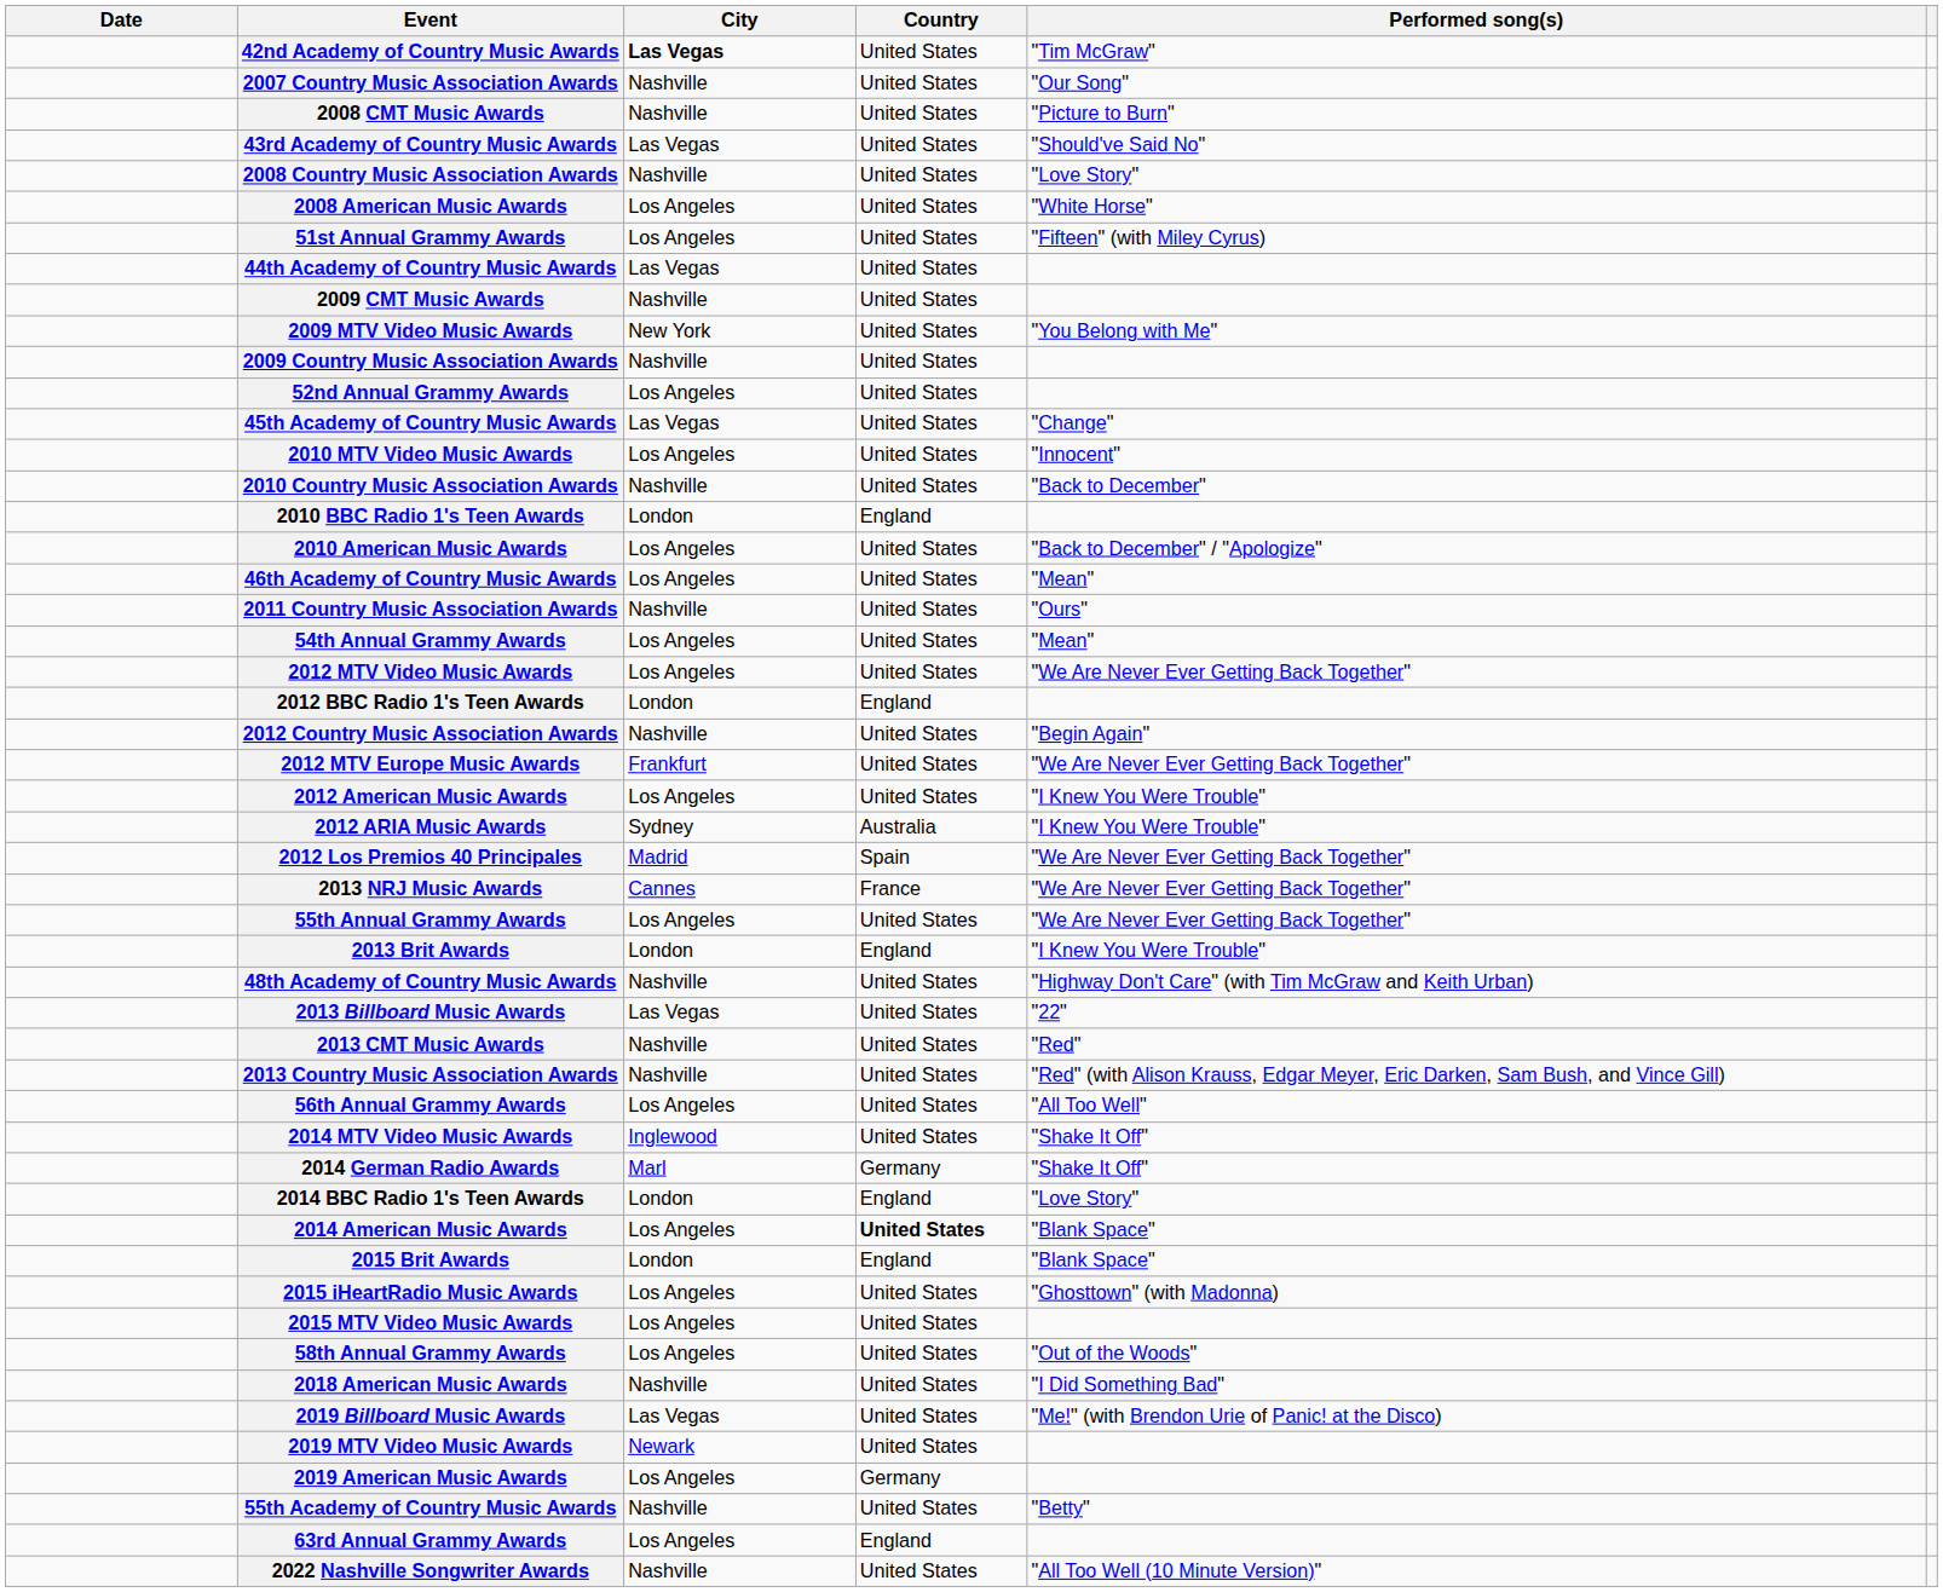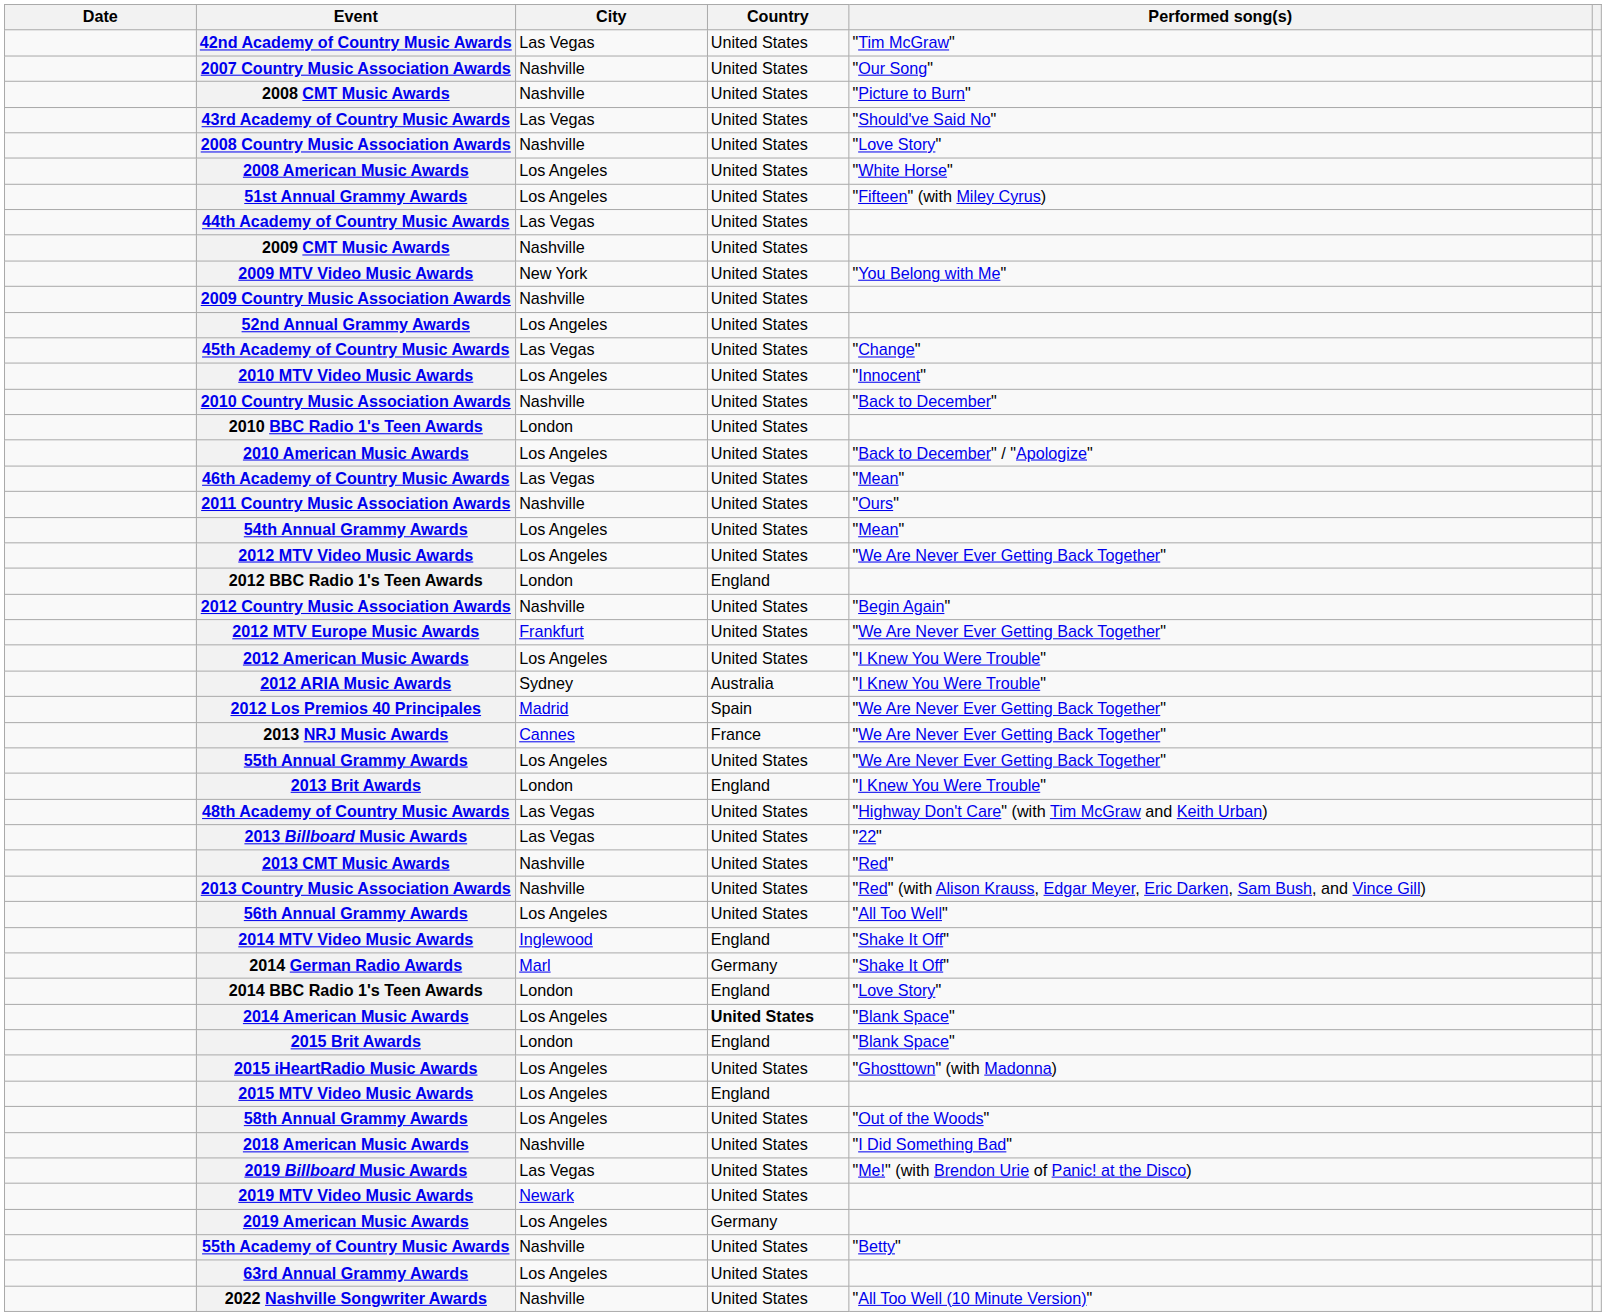 <table class="wikitable sortable plainrowheaders">
 <tr>
 <th scope="col" style="width:12%;">Date</th>
 <th scope="col" style="width:20%;">Event</th>
 <th scope="col" style="width:12%;">City</th>
 <th scope="col">Country</th>
 <th scope="col">Performed song(s)</th>
 <th scope="col" class="unsortable"></th>
 </tr>
 <tr>
 <td></td>
 <th scope="row"><a href='#'>42nd Academy of Country Music Awards</a></th>
-<td><strong>Las Vegas</strong></td>
+<td>Las Vegas</td>
 <td>United States</td>
 <td>"<a href='#'>Tim McGraw</a>"</td>
 <td style="text-align:center;"></td>
 </tr>
 <tr>
 <td></td>
 <th scope="row"><a href='#'>2007 Country Music Association Awards</a></th>
 <td>Nashville</td>
 <td>United States</td>
 <td>"<a href='#'>Our Song</a>"</td>
 <td style="text-align:center;"></td>
 </tr>
 <tr>
 <td></td>
 <th scope="row">2008 <a href='#'>CMT Music Awards</a></th>
 <td>Nashville</td>
 <td>United States</td>
 <td>"<a href='#'>Picture to Burn</a>"</td>
 <td style="text-align:center;"></td>
 </tr>
 <tr>
 <td></td>
 <th scope="row"><a href='#'>43rd Academy of Country Music Awards</a></th>
 <td>Las Vegas</td>
 <td>United States</td>
 <td>"<a href='#'>Should've Said No</a>"</td>
 <td style="text-align:center;"></td>
 </tr>
 <tr>
 <td></td>
 <th scope="row"><a href='#'>2008 Country Music Association Awards</a></th>
 <td>Nashville</td>
 <td>United States</td>
 <td>"<a href='#'>Love Story</a>"</td>
 <td style="text-align:center;"></td>
 </tr>
 <tr>
 <td></td>
 <th scope="row"><a href='#'>2008 American Music Awards</a></th>
 <td>Los Angeles</td>
 <td>United States</td>
 <td>"<a href='#'>White Horse</a>"</td>
 <td style="text-align:center;"></td>
 </tr>
 <tr>
 <td></td>
 <th scope="row"><a href='#'>51st Annual Grammy Awards</a></th>
 <td>Los Angeles</td>
 <td>United States</td>
 <td>"<a href='#'>Fifteen</a>" (with <a href='#'>Miley Cyrus</a>)</td>
 <td style="text-align:center;"></td>
 </tr>
 <tr>
 <td></td>
 <th scope="row"><a href='#'>44th Academy of Country Music Awards</a></th>
 <td>Las Vegas</td>
 <td>United States</td>
 <td></td>
 <td style="text-align:center;"></td>
 </tr>
 <tr>
 <td></td>
 <th scope="row">2009 <a href='#'>CMT Music Awards</a></th>
 <td>Nashville</td>
 <td>United States</td>
 <td></td>
 <td style="text-align:center;"></td>
 </tr>
 <tr>
 <td></td>
 <th scope="row"><a href='#'>2009 MTV Video Music Awards</a></th>
 <td>New York</td>
 <td>United States</td>
 <td>"<a href='#'>You Belong with Me</a>"</td>
 <td style="text-align:center;"></td>
 </tr>
 <tr>
 <td></td>
 <th scope="row"><a href='#'>2009 Country Music Association Awards</a></th>
 <td>Nashville</td>
 <td>United States</td>
 <td></td>
 <td style="text-align:center;"></td>
 </tr>
 <tr>
 <td></td>
 <th scope="row"><a href='#'>52nd Annual Grammy Awards</a></th>
 <td>Los Angeles</td>
 <td>United States</td>
 <td></td>
 <td style="text-align:center;"></td>
 </tr>
 <tr>
 <td></td>
 <th scope="row"><a href='#'>45th Academy of Country Music Awards</a></th>
 <td>Las Vegas</td>
 <td>United States</td>
 <td>"<a href='#'>Change</a>"</td>
 <td style="text-align:center;"></td>
 </tr>
 <tr>
 <td></td>
 <th scope="row"><a href='#'>2010 MTV Video Music Awards</a></th>
 <td>Los Angeles</td>
 <td>United States</td>
 <td>"<a href='#'>Innocent</a>"</td>
 <td style="text-align:center;"></td>
 </tr>
 <tr>
 <td></td>
 <th scope="row"><a href='#'>2010 Country Music Association Awards</a></th>
 <td>Nashville</td>
 <td>United States</td>
 <td>"<a href='#'>Back to December</a>"</td>
 <td style="text-align:center;"></td>
 </tr>
 <tr>
 <td></td>
 <th scope="row">2010 <a href='#'>BBC Radio 1's Teen Awards</a></th>
 <td>London</td>
-<td>England</td>
+<td>United States</td>
 <td></td>
 <td style="text-align:center;"></td>
 </tr>
 <tr>
 <td></td>
 <th scope="row"><a href='#'>2010 American Music Awards</a></th>
 <td>Los Angeles</td>
 <td>United States</td>
 <td>"<a href='#'>Back to December</a>" / "<a href='#'>Apologize</a>"</td>
 <td style="text-align:center;"></td>
 </tr>
 <tr>
 <td></td>
 <th scope="row"><a href='#'>46th Academy of Country Music Awards</a></th>
-<td>Los Angeles</td>
+<td>Las Vegas</td>
 <td>United States</td>
 <td>"<a href='#'>Mean</a>"</td>
 <td style="text-align:center;"></td>
 </tr>
 <tr>
 <td></td>
 <th scope="row"><a href='#'>2011 Country Music Association Awards</a></th>
 <td>Nashville</td>
 <td>United States</td>
 <td>"<a href='#'>Ours</a>"</td>
 <td style="text-align:center;"></td>
 </tr>
 <tr>
 <td></td>
 <th scope="row"><a href='#'>54th Annual Grammy Awards</a></th>
 <td>Los Angeles</td>
 <td>United States</td>
 <td>"<a href='#'>Mean</a>"</td>
 <td style="text-align:center;"></td>
 </tr>
 <tr>
 <td></td>
 <th scope="row"><a href='#'>2012 MTV Video Music Awards</a></th>
 <td>Los Angeles</td>
 <td>United States</td>
 <td>"<a href='#'>We Are Never Ever Getting Back Together</a>"</td>
 <td style="text-align:center;"></td>
 </tr>
 <tr>
 <td></td>
 <th scope="row">2012 BBC Radio 1's Teen Awards</th>
 <td>London</td>
 <td>England</td>
 <td></td>
 <td style="text-align:center;"></td>
 </tr>
 <tr>
 <td></td>
 <th scope="row"><a href='#'>2012 Country Music Association Awards</a></th>
 <td>Nashville</td>
 <td>United States</td>
 <td>"<a href='#'>Begin Again</a>"</td>
 <td style="text-align:center;"></td>
 </tr>
 <tr>
 <td></td>
 <th scope="row"><a href='#'>2012 MTV Europe Music Awards</a></th>
 <td><a href='#'>Frankfurt</a></td>
 <td>United States</td>
 <td>"<a href='#'>We Are Never Ever Getting Back Together</a>"</td>
 <td style="text-align:center;"></td>
 </tr>
 <tr>
 <td></td>
 <th scope="row"><a href='#'>2012 American Music Awards</a></th>
 <td>Los Angeles</td>
 <td>United States</td>
 <td>"<a href='#'>I Knew You Were Trouble</a>"</td>
 <td style="text-align:center;"></td>
 </tr>
 <tr>
 <td></td>
 <th scope="row"><a href='#'>2012 ARIA Music Awards</a></th>
 <td>Sydney</td>
 <td>Australia</td>
 <td>"<a href='#'>I Knew You Were Trouble</a>"</td>
 <td style="text-align:center;"></td>
 </tr>
 <tr>
 <td></td>
 <th scope="row"><a href='#'>2012 Los Premios 40 Principales</a></th>
 <td><a href='#'>Madrid</a></td>
 <td>Spain</td>
 <td>"<a href='#'>We Are Never Ever Getting Back Together</a>"</td>
 <td style="text-align:center;"></td>
 </tr>
 <tr>
 <td></td>
 <th scope="row">2013 <a href='#'>NRJ Music Awards</a></th>
 <td><a href='#'>Cannes</a></td>
 <td>France</td>
 <td>"<a href='#'>We Are Never Ever Getting Back Together</a>"</td>
 <td style="text-align:center;"></td>
 </tr>
 <tr>
 <td></td>
 <th scope="row"><a href='#'>55th Annual Grammy Awards</a></th>
 <td>Los Angeles</td>
 <td>United States</td>
 <td>"<a href='#'>We Are Never Ever Getting Back Together</a>"</td>
 <td style="text-align:center;"></td>
 </tr>
 <tr>
 <td></td>
 <th scope="row"><a href='#'>2013 Brit Awards</a></th>
 <td>London</td>
 <td>England</td>
 <td>"<a href='#'>I Knew You Were Trouble</a>"</td>
 <td style="text-align:center;"></td>
 </tr>
 <tr>
 <td></td>
 <th scope="row"><a href='#'>48th Academy of Country Music Awards</a></th>
-<td>Nashville</td>
+<td>Las Vegas</td>
 <td>United States</td>
 <td>"<a href='#'>Highway Don't Care</a>" (with <a href='#'>Tim McGraw</a> and <a href='#'>Keith Urban</a>)</td>
 <td style="text-align:center;"></td>
 </tr>
 <tr>
 <td></td>
 <th scope="row"><a href='#'>2013 <em>Billboard</em> Music Awards</a></th>
 <td>Las Vegas</td>
 <td>United States</td>
 <td>"<a href='#'>22</a>"</td>
 <td style="text-align:center;"></td>
 </tr>
 <tr>
 <td></td>
 <th scope="row"><a href='#'>2013 CMT Music Awards</a></th>
 <td>Nashville</td>
 <td>United States</td>
 <td>"<a href='#'>Red</a>"</td>
 <td style="text-align:center;"></td>
 </tr>
 <tr>
 <td></td>
 <th scope="row"><a href='#'>2013 Country Music Association Awards</a></th>
 <td>Nashville</td>
 <td>United States</td>
 <td>"<a href='#'>Red</a>" (with <a href='#'>Alison Krauss</a>, <a href='#'>Edgar Meyer</a>, <a href='#'>Eric Darken</a>, <a href='#'>Sam Bush</a>, and <a href='#'>Vince Gill</a>)</td>
 <td style="text-align:center;"></td>
 </tr>
 <tr>
 <td></td>
 <th scope="row"><a href='#'>56th Annual Grammy Awards</a></th>
 <td>Los Angeles</td>
 <td>United States</td>
 <td>"<a href='#'>All Too Well</a>"</td>
 <td style="text-align:center;"></td>
 </tr>
 <tr>
 <td></td>
 <th scope="row"><a href='#'>2014 MTV Video Music Awards</a></th>
 <td><a href='#'>Inglewood</a></td>
-<td>United States</td>
+<td>England</td>
 <td>"<a href='#'>Shake It Off</a>"</td>
 <td style="text-align:center;"></td>
 </tr>
 <tr>
 <td></td>
 <th scope="row">2014 <a href='#'>German Radio Awards</a></th>
 <td><a href='#'>Marl</a></td>
 <td>Germany</td>
 <td>"<a href='#'>Shake It Off</a>"</td>
 <td style="text-align:center;"></td>
 </tr>
 <tr>
 <td></td>
 <th scope="row">2014 BBC Radio 1's Teen Awards</th>
 <td>London</td>
 <td>England</td>
 <td>"<a href='#'>Love Story</a>"</td>
 <td style="text-align:center;"></td>
 </tr>
 <tr>
 <td></td>
 <th scope="row"><a href='#'>2014 American Music Awards</a></th>
 <td>Los Angeles</td>
 <td><strong>United States</strong></td>
 <td>"<a href='#'>Blank Space</a>"</td>
 <td style="text-align:center;"></td>
 </tr>
 <tr>
 <td></td>
 <th scope="row"><a href='#'>2015 Brit Awards</a></th>
 <td>London</td>
 <td>England</td>
 <td>"<a href='#'>Blank Space</a>"</td>
 <td style="text-align:center;"></td>
 </tr>
 <tr>
 <td></td>
 <th scope="row"><a href='#'>2015 iHeartRadio Music Awards</a></th>
 <td>Los Angeles</td>
 <td>United States</td>
 <td>"<a href='#'>Ghosttown</a>" (with <a href='#'>Madonna</a>)</td>
 <td style="text-align:center;"></td>
 </tr>
 <tr>
 <td></td>
 <th scope="row"><a href='#'>2015 MTV Video Music Awards</a></th>
 <td>Los Angeles</td>
-<td>United States</td>
+<td>England</td>
 <td></td>
 <td style="text-align:center;"></td>
 </tr>
 <tr>
 <td></td>
 <th scope="row"><a href='#'>58th Annual Grammy Awards</a></th>
 <td>Los Angeles</td>
 <td>United States</td>
 <td>"<a href='#'>Out of the Woods</a>"</td>
 <td style="text-align:center;"></td>
 </tr>
 <tr>
 <td></td>
 <th scope="row"><a href='#'>2018 American Music Awards</a></th>
 <td>Nashville</td>
 <td>United States</td>
 <td>"<a href='#'>I Did Something Bad</a>"</td>
 <td style="text-align:center;"></td>
 </tr>
 <tr>
 <td></td>
 <th scope="row"><a href='#'>2019 <em>Billboard</em> Music Awards</a></th>
 <td>Las Vegas</td>
 <td>United States</td>
 <td>"<a href='#'>Me!</a>" (with <a href='#'>Brendon Urie</a> of <a href='#'>Panic! at the Disco</a>)</td>
 <td style="text-align:center;"></td>
 </tr>
 <tr>
 <td></td>
 <th scope="row"><a href='#'>2019 MTV Video Music Awards</a></th>
 <td><a href='#'>Newark</a></td>
 <td>United States</td>
 <td></td>
 <td style="text-align:center;"></td>
 </tr>
 <tr>
 <td></td>
 <th scope="row"><a href='#'>2019 American Music Awards</a></th>
 <td>Los Angeles</td>
 <td>Germany</td>
 <td></td>
 <td style="text-align:center;"></td>
 </tr>
 <tr>
 <td></td>
 <th scope="row"><a href='#'>55th Academy of Country Music Awards</a></th>
 <td>Nashville</td>
 <td>United States</td>
 <td>"<a href='#'>Betty</a>"</td>
 <td style="text-align:center;"></td>
 </tr>
 <tr>
 <td></td>
 <th scope="row"><a href='#'>63rd Annual Grammy Awards</a></th>
 <td>Los Angeles</td>
-<td>England</td>
+<td>United States</td>
 <td></td>
 <td style="text-align:center;"></td>
 </tr>
 <tr>
 <td></td>
 <th scope="row">2022 <a href='#'>Nashville Songwriter Awards</a></th>
 <td>Nashville</td>
 <td>United States</td>
 <td>"<a href='#'>All Too Well (10 Minute Version)</a>"</td>
 <td style="text-align:center;"></td>
 </tr>
 </table>
